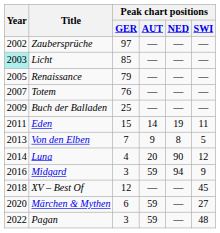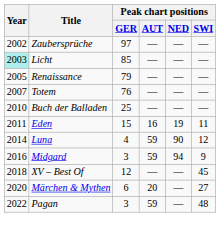 <table class="wikitable">
 <tr>
 <th rowspan=2>Year</th>
 <th rowspan=2>Title</th>
 <th colspan=4>Peak chart positions</th>
 </tr>
 <tr>
 <th><a href='#'>GER</a><br></th>
 <th><a href='#'>AUT</a><br></th>
 <th><a href='#'>NED</a><br></th>
 <th><a href='#'>SWI</a><br></th>
 </tr>
 <tr>
 <td>2002</td>
 <td><em>Zaubersprüche</em></td>
 <td align=center>97</td>
 <td align=center>—</td>
 <td align=center>—</td>
 <td align=center>—</td>
 </tr>
 <tr>
 <td style="background: paleturquoise;">2003</td>
 <td><em>Licht</em></td>
 <td align=center>85</td>
 <td align=center>—</td>
 <td align=center>—</td>
 <td align=center>—</td>
 </tr>
 <tr>
 <td>2005</td>
 <td><em>Renaissance</em></td>
 <td align=center>79</td>
 <td align=center>—</td>
 <td align=center>—</td>
 <td align=center>—</td>
 </tr>
 <tr>
 <td>2007</td>
 <td><em>Totem</em></td>
 <td align=center>76</td>
 <td align=center>—</td>
 <td align=center>—</td>
 <td align=center>—</td>
 </tr>
 <tr>
-<td>2009</td>
+<td>2010</td>
 <td><em>Buch der Balladen</em></td>
 <td align=center>25</td>
 <td align=center>—</td>
 <td align=center>—</td>
 <td align=center>—</td>
 </tr>
 <tr>
 <td>2011</td>
 <td><em><a href='#'>Eden</a></em></td>
 <td align=center>15</td>
-<td align=center>14</td>
+<td align=center>16</td>
 <td align=center>19</td>
 <td align=center>11</td>
-</tr>
-<tr>
-<td>2013</td>
-<td><em><a href='#'>Von den Elben</a></em></td>
-<td align=center>7</td>
-<td align=center>9</td>
-<td align=center>8</td>
-<td align=center>5</td>
 </tr>
 <tr>
 <td>2014</td>
 <td><em><a href='#'>Luna</a></em></td>
 <td align=center>4</td>
-<td align=center>20</td>
+<td align=center>59</td>
 <td align=center>90</td>
 <td align=center>12</td>
 </tr>
 <tr>
 <td>2016</td>
 <td><em><a href='#'>Midgard</a></em></td>
 <td align=center>3</td>
 <td align=center>59</td>
 <td align=center>94</td>
 <td align=center>9</td>
 </tr>
 <tr>
 <td>2018</td>
 <td><em>XV – Best Of</em></td>
 <td align=center>12</td>
 <td align=center>—</td>
 <td align=center>—</td>
 <td align=center>45</td>
 </tr>
 <tr>
 <td>2020</td>
 <td><em><a href='#'>Märchen & Mythen</a></em></td>
 <td align=center>6</td>
-<td align=center>59</td>
+<td align=center>20</td>
 <td align=center>—</td>
 <td align=center>27</td>
 </tr>
 <tr>
 <td>2022</td>
 <td><em>Pagan</em></td>
 <td align=center>3</td>
 <td align=center>59</td>
 <td align=center>—</td>
 <td align=center>48</td>
 </tr>
 </table>
